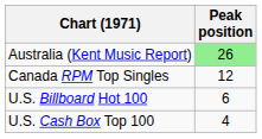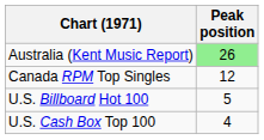 <table class="wikitable sortable">
 <tr>
 <th align="left">Chart (1971)</th>
 <th align="left">Peak<br>position</th>
 </tr>
 <tr>
 <td>Australia (<a href='#'>Kent Music Report</a>)</td>
 <td style="background: lightgreen; text-align:center;">26</td>
 </tr>
 <tr>
 <td align="left">Canada <a href='#'><em>RPM</em></a> Top Singles</td>
 <td style="text-align:center;">12</td>
 </tr>
 <tr>
 <td align="left">U.S. <em><a href='#'>Billboard</a></em> <a href='#'>Hot 100</a></td>
-<td style="text-align:center;">6</td>
+<td style="text-align:center;">5</td>
 </tr>
 <tr>
 <td>U.S. <a href='#'><em>Cash Box</em></a> Top 100</td>
 <td style="text-align:center;">4</td>
 </tr>
 </table>
